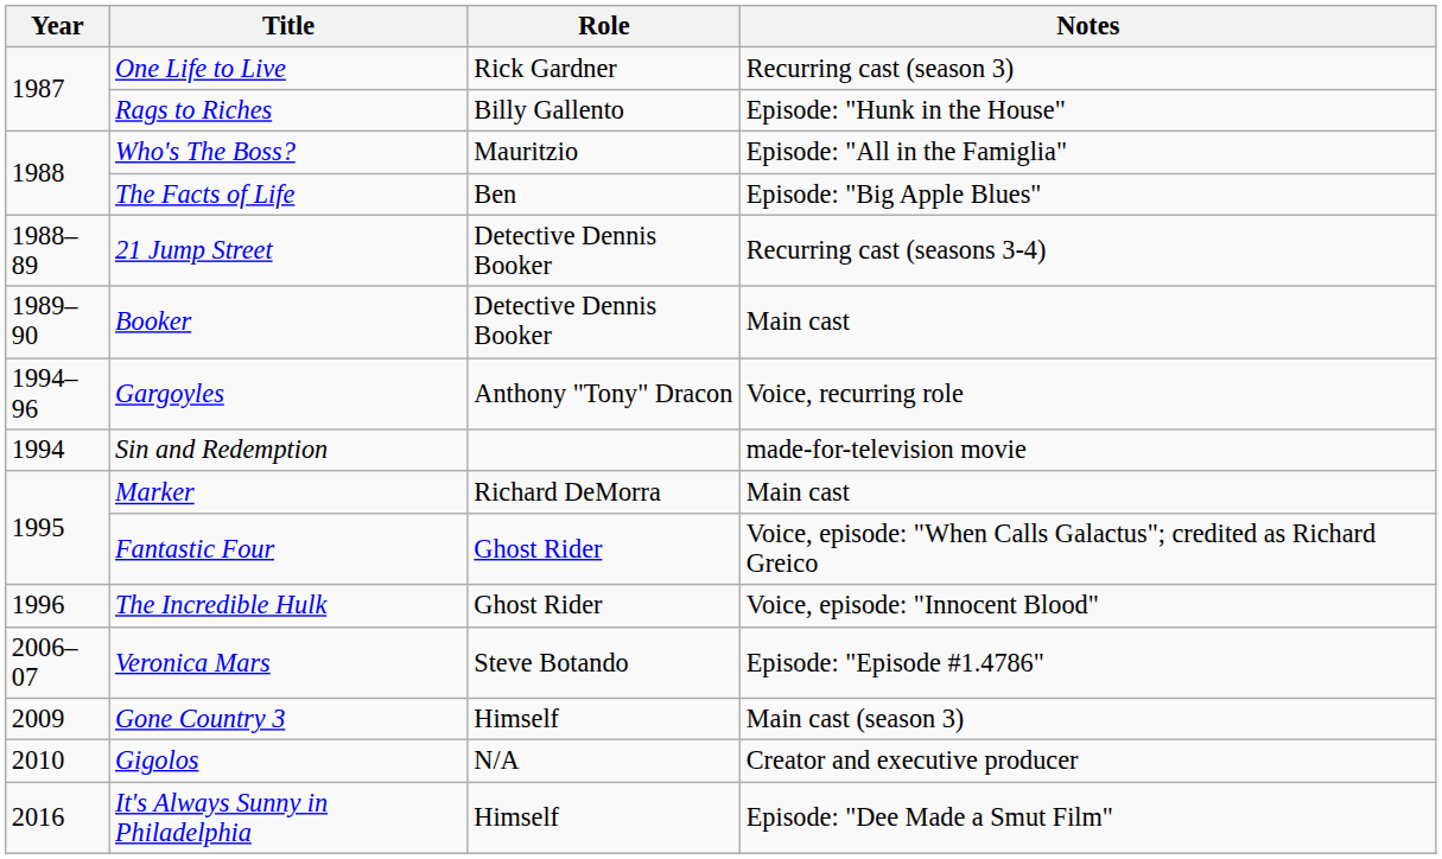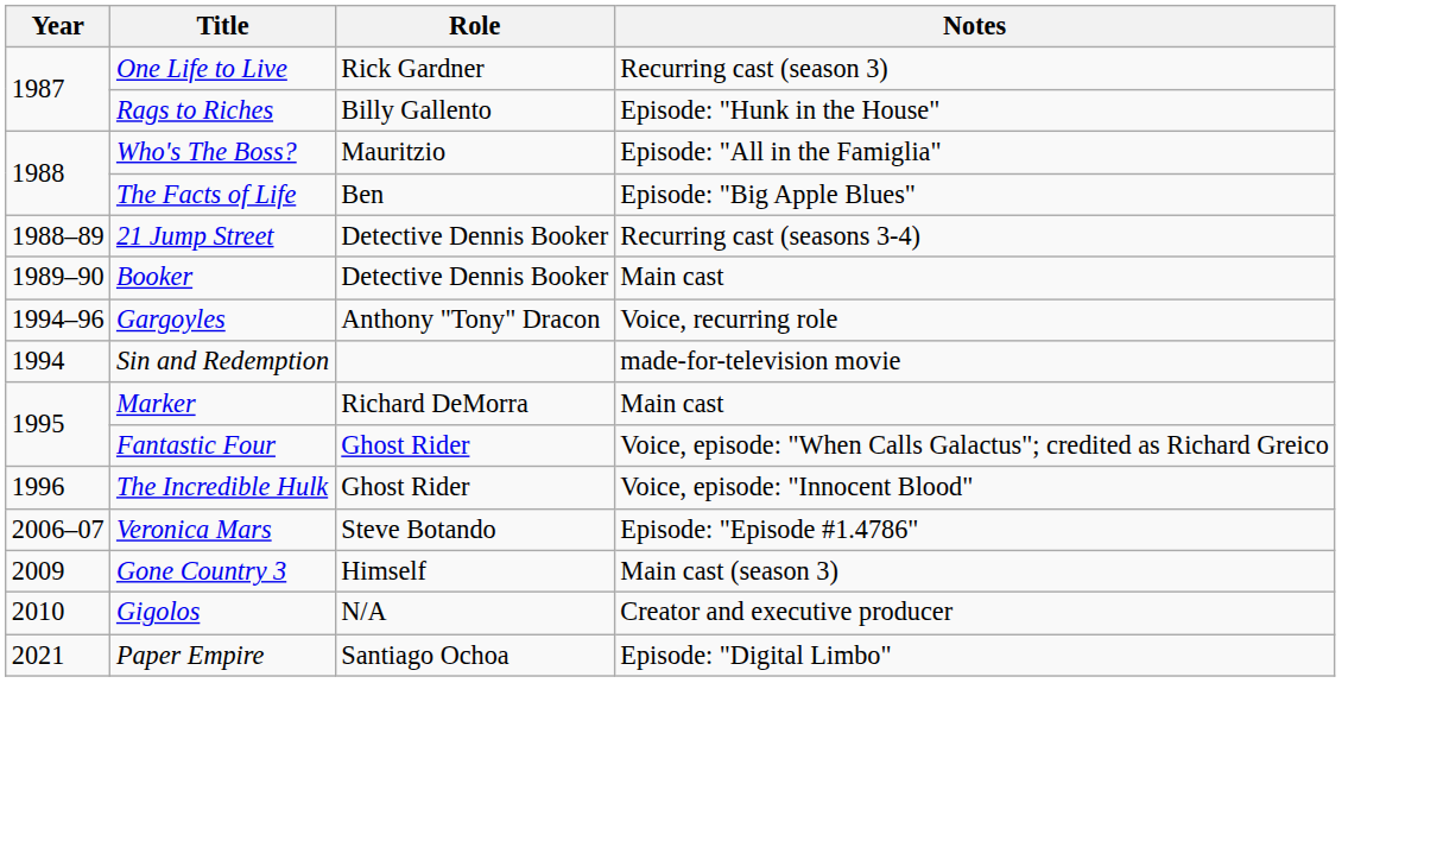 <table class="wikitable">
 <tr>
 <th>Year</th>
 <th>Title</th>
 <th>Role</th>
 <th>Notes</th>
 </tr>
 <tr>
 <td rowspan="2">1987</td>
 <td><em><a href='#'>One Life to Live</a></em></td>
 <td>Rick Gardner</td>
 <td>Recurring cast (season 3)</td>
 </tr>
 <tr>
 <td><em><a href='#'>Rags to Riches</a></em></td>
 <td>Billy Gallento</td>
 <td>Episode: "Hunk in the House"</td>
 </tr>
 <tr>
 <td rowspan="2">1988</td>
 <td><em><a href='#'>Who's The Boss?</a></em></td>
 <td>Mauritzio</td>
 <td>Episode: "All in the Famiglia"</td>
 </tr>
 <tr>
 <td><em><a href='#'>The Facts of Life</a></em></td>
 <td>Ben</td>
 <td>Episode: "Big Apple Blues"</td>
 </tr>
 <tr>
 <td>1988–89</td>
 <td><em><a href='#'>21 Jump Street</a></em></td>
 <td>Detective Dennis Booker</td>
 <td>Recurring cast (seasons 3-4)</td>
 </tr>
 <tr>
 <td>1989–90</td>
 <td><em><a href='#'>Booker</a></em></td>
 <td>Detective Dennis Booker</td>
 <td>Main cast</td>
 </tr>
 <tr>
 <td>1994–96</td>
 <td><em><a href='#'>Gargoyles</a></em></td>
 <td>Anthony "Tony" Dracon</td>
 <td>Voice, recurring role</td>
 </tr>
 <tr>
 <td>1994</td>
 <td><em>Sin and Redemption</em></td>
 <td></td>
 <td>made-for-television movie</td>
 </tr>
 <tr>
 <td rowspan="2">1995</td>
 <td><em><a href='#'>Marker</a></em></td>
 <td>Richard DeMorra</td>
 <td>Main cast</td>
 </tr>
 <tr>
 <td><em><a href='#'>Fantastic Four</a></em></td>
 <td><a href='#'>Ghost Rider</a></td>
 <td>Voice, episode: "When Calls Galactus"; credited as Richard Greico</td>
 </tr>
 <tr>
 <td>1996</td>
 <td><em><a href='#'>The Incredible Hulk</a></em></td>
 <td>Ghost Rider</td>
 <td>Voice, episode: "Innocent Blood"</td>
 </tr>
 <tr>
 <td>2006–07</td>
 <td><em><a href='#'>Veronica Mars</a></em></td>
 <td>Steve Botando</td>
 <td>Episode: "Episode #1.4786"</td>
 </tr>
 <tr>
 <td>2009</td>
 <td><em><a href='#'>Gone Country 3</a></em></td>
 <td>Himself</td>
 <td>Main cast (season 3)</td>
 </tr>
 <tr>
 <td>2010</td>
 <td><em><a href='#'>Gigolos</a></em></td>
 <td>N/A</td>
 <td>Creator and executive producer</td>
 </tr>
 <tr>
-<td>2016</td>
-<td><em><a href='#'>It's Always Sunny in Philadelphia</a></em></td>
-<td>Himself</td>
-<td>Episode: "Dee Made a Smut Film"</td>
+<td>2021</td>
+<td><em>Paper Empire</em></td>
+<td>Santiago Ochoa</td>
+<td>Episode: "Digital Limbo"</td>
 </tr>
 </table>
